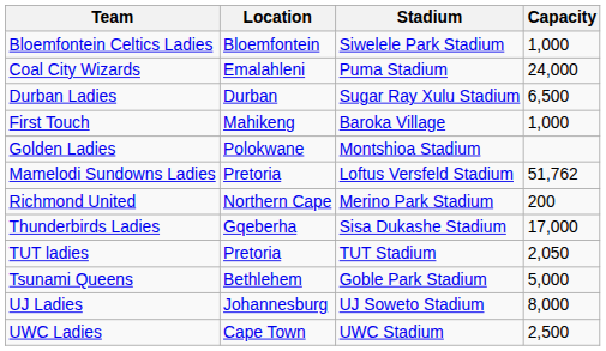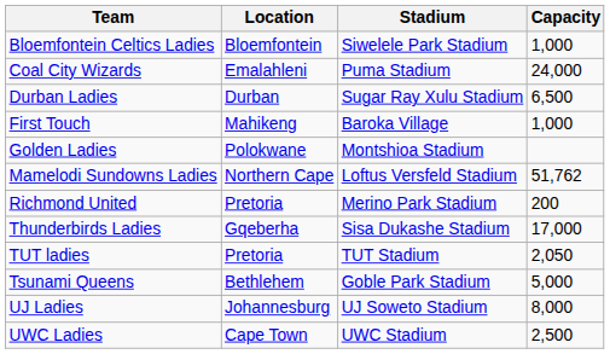 <table class="wikitable sortable">
 <tr>
 <th>Team</th>
 <th>Location</th>
 <th>Stadium</th>
 <th>Capacity</th>
 </tr>
 <tr>
 <td><a href='#'>Bloemfontein Celtics Ladies</a></td>
 <td><a href='#'>Bloemfontein</a></td>
 <td><a href='#'>Siwelele Park Stadium</a></td>
 <td>1,000</td>
 </tr>
 <tr>
 <td><a href='#'>Coal City Wizards</a></td>
 <td><a href='#'>Emalahleni</a></td>
 <td><a href='#'>Puma Stadium</a></td>
 <td>24,000</td>
 </tr>
 <tr>
 <td><a href='#'>Durban Ladies</a></td>
 <td><a href='#'>Durban</a></td>
 <td><a href='#'>Sugar Ray Xulu Stadium</a></td>
 <td>6,500</td>
 </tr>
 <tr>
 <td><a href='#'>First Touch</a></td>
 <td><a href='#'>Mahikeng</a></td>
 <td><a href='#'>Baroka Village</a></td>
 <td>1,000</td>
 </tr>
 <tr>
 <td><a href='#'>Golden Ladies</a></td>
 <td><a href='#'>Polokwane</a></td>
 <td><a href='#'>Montshioa Stadium</a></td>
 <td></td>
 </tr>
 <tr>
 <td><a href='#'>Mamelodi Sundowns Ladies</a></td>
-<td><a href='#'>Pretoria</a></td>
+<td><a href='#'>Northern Cape</a></td>
 <td><a href='#'>Loftus Versfeld Stadium</a></td>
 <td>51,762</td>
 </tr>
 <tr>
 <td><a href='#'>Richmond United</a></td>
-<td><a href='#'>Northern Cape</a></td>
+<td><a href='#'>Pretoria</a></td>
 <td><a href='#'>Merino Park Stadium</a></td>
 <td>200</td>
 </tr>
 <tr>
 <td><a href='#'>Thunderbirds Ladies</a></td>
 <td><a href='#'>Gqeberha</a></td>
 <td><a href='#'>Sisa Dukashe Stadium</a></td>
 <td>17,000</td>
 </tr>
 <tr>
 <td><a href='#'>TUT ladies</a></td>
 <td><a href='#'>Pretoria</a></td>
 <td><a href='#'>TUT Stadium</a></td>
 <td>2,050</td>
 </tr>
 <tr>
 <td><a href='#'>Tsunami Queens</a></td>
 <td><a href='#'>Bethlehem</a></td>
 <td><a href='#'>Goble Park Stadium</a></td>
 <td>5,000</td>
 </tr>
 <tr>
 <td><a href='#'>UJ Ladies</a></td>
 <td><a href='#'>Johannesburg</a></td>
 <td><a href='#'>UJ Soweto Stadium</a></td>
 <td>8,000</td>
 </tr>
 <tr>
 <td><a href='#'>UWC Ladies</a></td>
 <td><a href='#'>Cape Town</a></td>
 <td><a href='#'>UWC Stadium</a></td>
 <td>2,500</td>
 </tr>
 </table>
